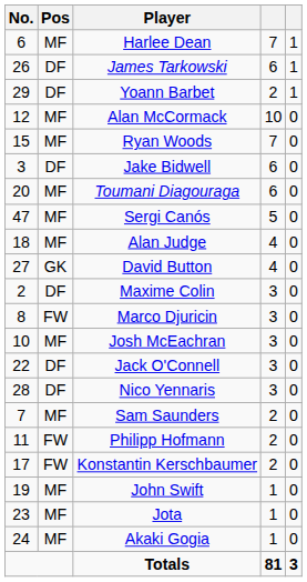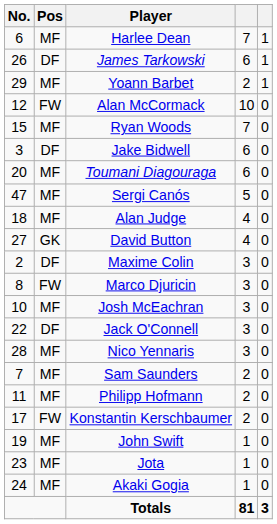 <table class="wikitable"  style="text-align:center; border:1px #aaa solid; font-size:95%;">
 <tr>
 <th>No.</th>
 <th>Pos</th>
 <th>Player</th>
 <th></th>
 <th></th>
 </tr>
 <tr>
 <td>6</td>
 <td>MF</td>
 <td><a href='#'>Harlee Dean</a></td>
 <td>7</td>
 <td>1</td>
 </tr>
 <tr>
 <td>26</td>
 <td>DF</td>
 <td><em><a href='#'>James Tarkowski</a></em></td>
 <td>6</td>
 <td>1</td>
 </tr>
 <tr>
 <td>29</td>
-<td>DF</td>
+<td>MF</td>
 <td><a href='#'>Yoann Barbet</a></td>
 <td>2</td>
 <td>1</td>
 </tr>
 <tr>
 <td>12</td>
-<td>MF</td>
+<td>FW</td>
 <td><a href='#'>Alan McCormack</a></td>
 <td>10</td>
 <td>0</td>
 </tr>
 <tr>
 <td>15</td>
 <td>MF</td>
 <td><a href='#'>Ryan Woods</a></td>
 <td>7</td>
 <td>0</td>
 </tr>
 <tr>
 <td>3</td>
 <td>DF</td>
 <td><a href='#'>Jake Bidwell</a></td>
 <td>6</td>
 <td>0</td>
 </tr>
 <tr>
 <td>20</td>
 <td>MF</td>
 <td><em><a href='#'>Toumani Diagouraga</a></em></td>
 <td>6</td>
 <td>0</td>
 </tr>
 <tr>
 <td>47</td>
 <td>MF</td>
 <td><a href='#'>Sergi Canós</a></td>
 <td>5</td>
 <td>0</td>
 </tr>
 <tr>
 <td>18</td>
 <td>MF</td>
 <td><a href='#'>Alan Judge</a></td>
 <td>4</td>
 <td>0</td>
 </tr>
 <tr>
 <td>27</td>
 <td>GK</td>
 <td><a href='#'>David Button</a></td>
 <td>4</td>
 <td>0</td>
 </tr>
 <tr>
 <td>2</td>
 <td>DF</td>
 <td><a href='#'>Maxime Colin</a></td>
 <td>3</td>
 <td>0</td>
 </tr>
 <tr>
 <td>8</td>
 <td>FW</td>
 <td><a href='#'>Marco Djuricin</a></td>
 <td>3</td>
 <td>0</td>
 </tr>
 <tr>
 <td>10</td>
 <td>MF</td>
 <td><a href='#'>Josh McEachran</a></td>
 <td>3</td>
 <td>0</td>
 </tr>
 <tr>
 <td>22</td>
 <td>DF</td>
 <td><a href='#'>Jack O'Connell</a></td>
 <td>3</td>
 <td>0</td>
 </tr>
 <tr>
 <td>28</td>
-<td>DF</td>
+<td>MF</td>
 <td><a href='#'>Nico Yennaris</a></td>
 <td>3</td>
 <td>0</td>
 </tr>
 <tr>
 <td>7</td>
 <td>MF</td>
 <td><a href='#'>Sam Saunders</a></td>
 <td>2</td>
 <td>0</td>
 </tr>
 <tr>
 <td>11</td>
-<td>FW</td>
+<td>MF</td>
 <td><a href='#'>Philipp Hofmann</a></td>
 <td>2</td>
 <td>0</td>
 </tr>
 <tr>
 <td>17</td>
 <td>FW</td>
 <td><a href='#'>Konstantin Kerschbaumer</a></td>
 <td>2</td>
 <td>0</td>
 </tr>
 <tr>
 <td>19</td>
 <td>MF</td>
 <td><a href='#'>John Swift</a></td>
 <td>1</td>
 <td>0</td>
 </tr>
 <tr>
 <td>23</td>
 <td>MF</td>
 <td><a href='#'>Jota</a></td>
 <td>1</td>
 <td>0</td>
 </tr>
 <tr>
 <td>24</td>
 <td>MF</td>
 <td><a href='#'>Akaki Gogia</a></td>
 <td>1</td>
 <td>0</td>
 </tr>
 <tr>
 <td colspan="2"></td>
 <td><strong>Totals</strong></td>
 <td><strong>81</strong></td>
 <td><strong>3</strong></td>
 </tr>
 </table>
